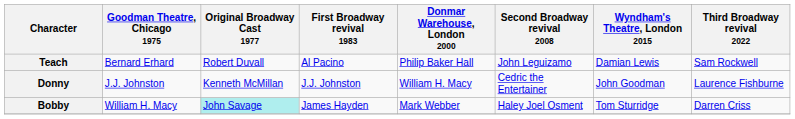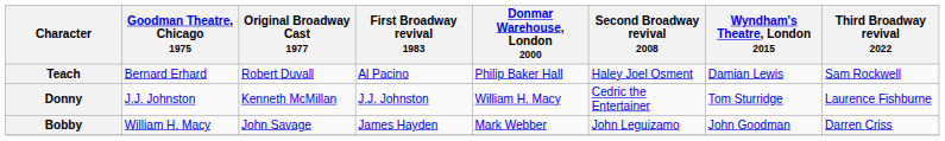 <table class="wikitable">
 <tr>
 <th style="width:10%;">Character</th>
 <th style="width:10%;"><a href='#'>Goodman Theatre</a>, Chicago <br> <small>1975</small></th>
 <th style="width:10%;">Original Broadway Cast <br> <small>1977</small></th>
 <th style="width:10%;">First Broadway revival <br> <small>1983</small></th>
 <th style="width:10%;"><a href='#'>Donmar Warehouse</a>, London <br> <small>2000</small></th>
 <th style="width:10%;">Second Broadway revival <br> <small>2008</small></th>
 <th style="width:10%;"><a href='#'>Wyndham's Theatre</a>, London <br> <small>2015</small></th>
 <th style="width:10%;">Third Broadway revival <br> <small>2022</small></th>
 </tr>
 <tr>
 <th>Teach</th>
 <td><a href='#'>Bernard Erhard</a></td>
 <td><a href='#'>Robert Duvall</a></td>
 <td><a href='#'>Al Pacino</a></td>
 <td><a href='#'>Philip Baker Hall</a></td>
-<td><a href='#'>John Leguizamo</a></td>
+<td><a href='#'>Haley Joel Osment</a></td>
 <td><a href='#'>Damian Lewis</a></td>
 <td><a href='#'>Sam Rockwell</a></td>
 </tr>
 <tr>
 <th>Donny</th>
 <td><a href='#'>J.J. Johnston</a></td>
 <td><a href='#'>Kenneth McMillan</a></td>
 <td><a href='#'>J.J. Johnston</a></td>
 <td><a href='#'>William H. Macy</a></td>
 <td><a href='#'>Cedric the Entertainer</a></td>
-<td><a href='#'>John Goodman</a></td>
+<td><a href='#'>Tom Sturridge</a></td>
 <td><a href='#'>Laurence Fishburne</a></td>
 </tr>
 <tr>
 <th>Bobby</th>
 <td><a href='#'>William H. Macy</a></td>
-<td style="background: paleturquoise;"><a href='#'>John Savage</a></td>
+<td><a href='#'>John Savage</a></td>
 <td><a href='#'>James Hayden</a></td>
 <td><a href='#'>Mark Webber</a></td>
-<td><a href='#'>Haley Joel Osment</a></td>
-<td><a href='#'>Tom Sturridge</a></td>
+<td><a href='#'>John Leguizamo</a></td>
+<td><a href='#'>John Goodman</a></td>
 <td><a href='#'>Darren Criss</a></td>
 </tr>
 <tr>
 </tr>
 </table>
